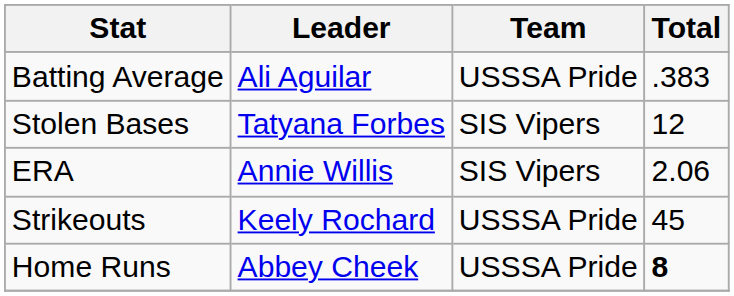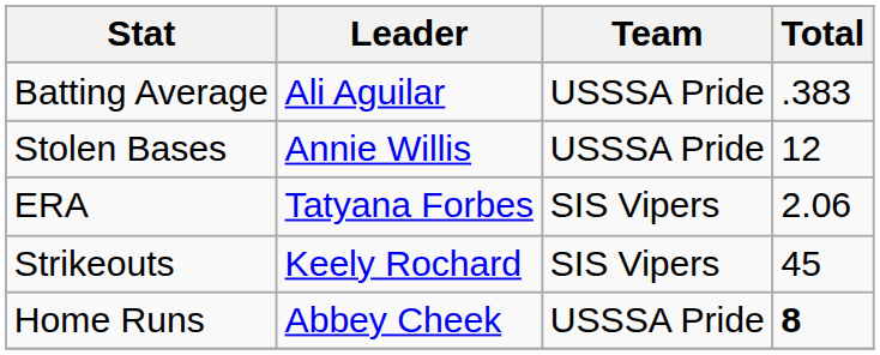 <table class="wikitable">
 <tr>
 <th>Stat</th>
 <th>Leader</th>
 <th>Team</th>
 <th>Total</th>
 </tr>
 <tr>
 <td>Batting Average</td>
 <td><a href='#'>Ali Aguilar</a></td>
 <td>USSSA Pride</td>
 <td>.383</td>
 </tr>
 <tr>
 <td>Stolen Bases</td>
-<td><a href='#'>Tatyana Forbes</a></td>
-<td>SIS Vipers</td>
+<td><a href='#'>Annie Willis</a></td>
+<td>USSSA Pride</td>
 <td>12</td>
 </tr>
 <tr>
 <td>ERA</td>
-<td><a href='#'>Annie Willis</a></td>
+<td><a href='#'>Tatyana Forbes</a></td>
 <td>SIS Vipers</td>
 <td>2.06</td>
 </tr>
 <tr>
 <td>Strikeouts</td>
 <td><a href='#'>Keely Rochard</a></td>
-<td>USSSA Pride</td>
+<td>SIS Vipers</td>
 <td>45</td>
 </tr>
 <tr>
 <td>Home Runs</td>
 <td><a href='#'>Abbey Cheek</a></td>
 <td>USSSA Pride</td>
 <td><strong>8</strong></td>
 </tr>
 <tr>
 </tr>
 </table>
